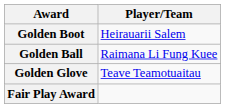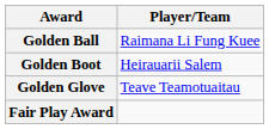 <table class="wikitable" style="text-align:center">
 <tr>
 <th>Award</th>
 <th>Player/Team</th>
 </tr>
 <tr>
+<th>Golden Ball</th>
+<td align=left> <a href='#'>Raimana Li Fung Kuee</a></td>
+</tr>
+<tr>
 <th>Golden Boot</th>
 <td align=left> <a href='#'>Heirauarii Salem</a></td>
-</tr>
-<tr>
-<th>Golden Ball</th>
-<td align=left> <a href='#'>Raimana Li Fung Kuee</a></td>
 </tr>
 <tr>
 <th>Golden Glove</th>
 <td align=left> <a href='#'>Teave Teamotuaitau</a></td>
 </tr>
 <tr>
 <th>Fair Play Award</th>
 <td align=left></td>
 </tr>
 </table>
